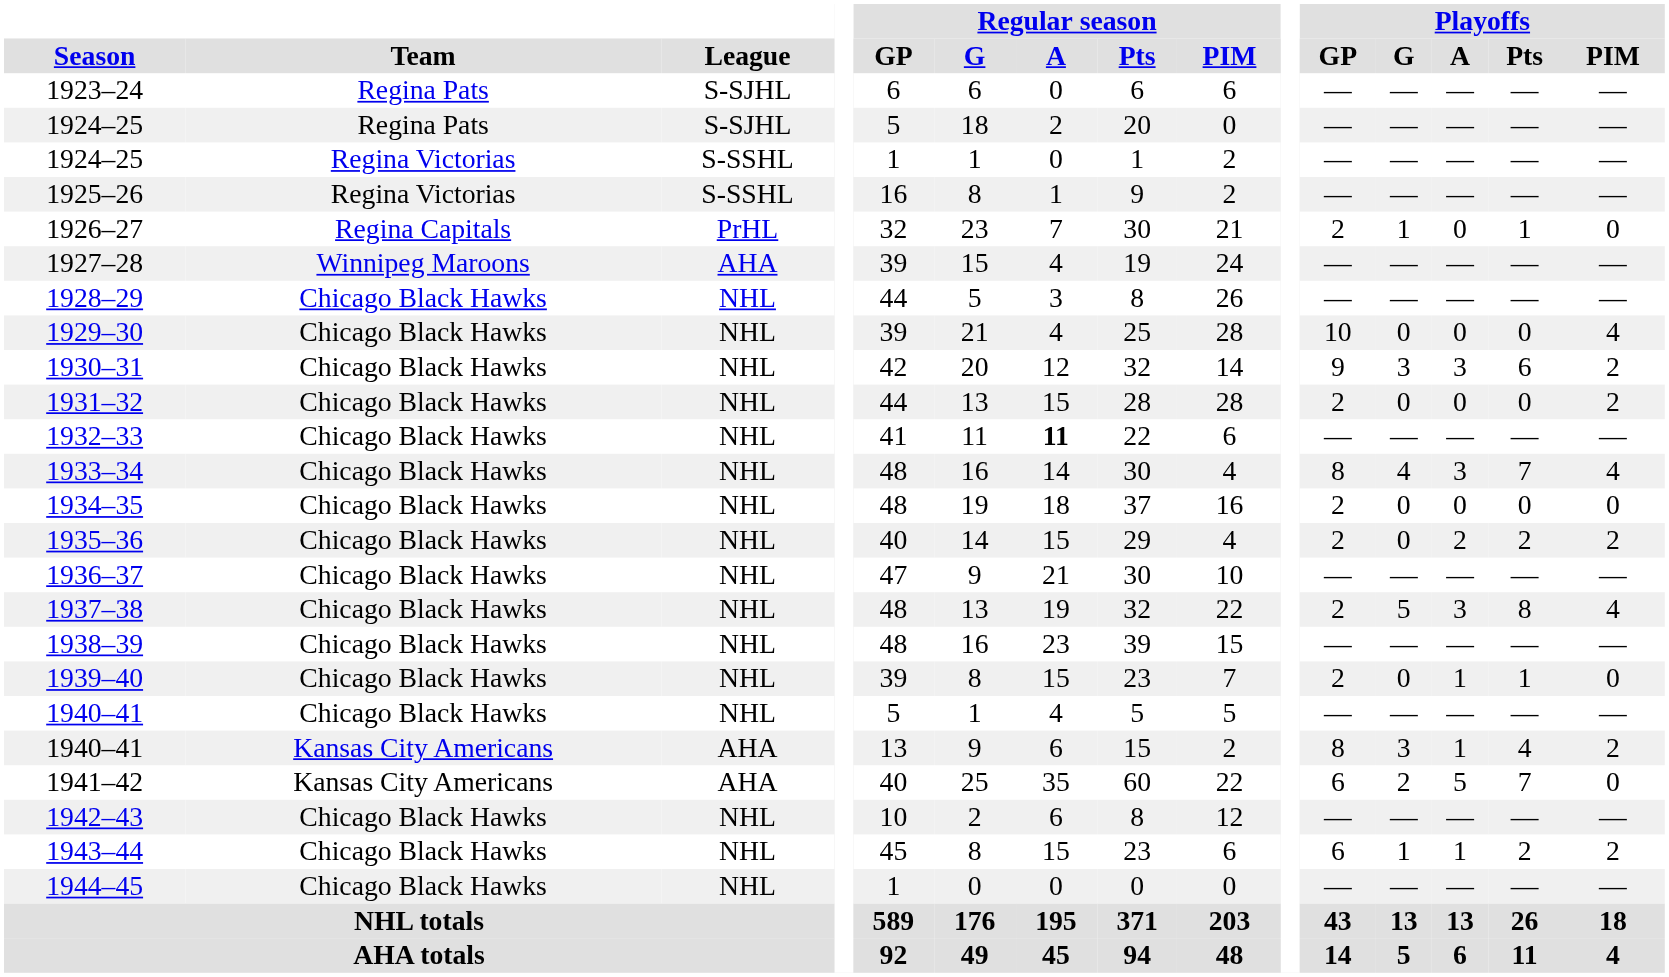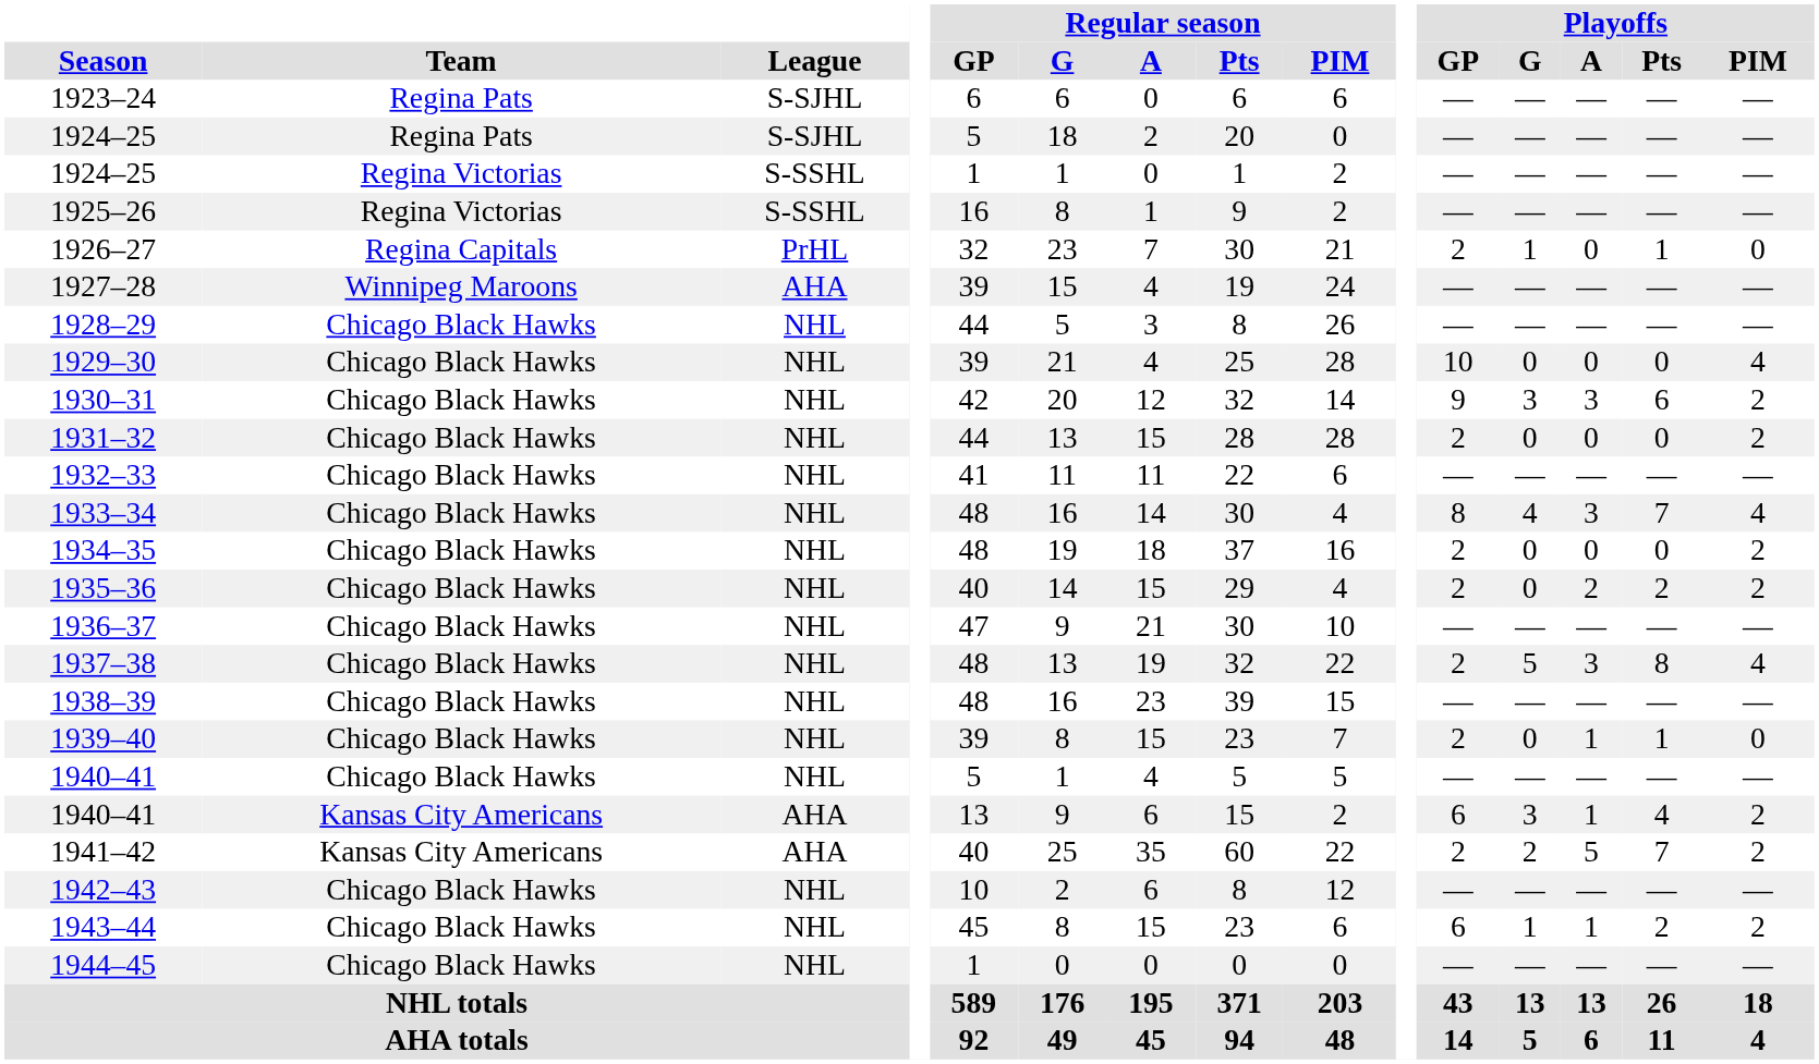 <table border="0" cellpadding="1" cellspacing="0" style="text-align:center; width:60em;">
 <tr style="background:#e0e0e0;">
 <th colspan="3" style="background:#fff;"> </th>
 <th rowspan="99" style="background:#fff;"> </th>
 <th colspan="5"><a href='#'>Regular season</a></th>
 <th rowspan="99" style="background:#fff;"> </th>
 <th colspan="5"><a href='#'>Playoffs</a></th>
 </tr>
 <tr style="background:#e0e0e0;">
 <th><a href='#'>Season</a></th>
 <th>Team</th>
 <th>League</th>
 <th>GP</th>
 <th><a href='#'>G</a></th>
 <th><a href='#'>A</a></th>
 <th><a href='#'>Pts</a></th>
 <th><a href='#'>PIM</a></th>
 <th>GP</th>
 <th>G</th>
 <th>A</th>
 <th>Pts</th>
 <th>PIM</th>
 </tr>
 <tr>
 <td>1923–24</td>
 <td><a href='#'>Regina Pats</a></td>
 <td>S-SJHL</td>
 <td>6</td>
 <td>6</td>
 <td>0</td>
 <td>6</td>
 <td>6</td>
 <td>—</td>
 <td>—</td>
 <td>—</td>
 <td>—</td>
 <td>—</td>
 </tr>
 <tr style="background: #f0f0f0;">
 <td>1924–25</td>
 <td>Regina Pats</td>
 <td>S-SJHL</td>
 <td>5</td>
 <td>18</td>
 <td>2</td>
 <td>20</td>
 <td>0</td>
 <td>—</td>
 <td>—</td>
 <td>—</td>
 <td>—</td>
 <td>—</td>
 </tr>
 <tr>
 <td>1924–25</td>
 <td><a href='#'>Regina Victorias</a></td>
 <td>S-SSHL</td>
 <td>1</td>
 <td>1</td>
 <td>0</td>
 <td>1</td>
 <td>2</td>
 <td>—</td>
 <td>—</td>
 <td>—</td>
 <td>—</td>
 <td>—</td>
 </tr>
 <tr style="background: #f0f0f0;">
 <td>1925–26</td>
 <td>Regina Victorias</td>
 <td>S-SSHL</td>
 <td>16</td>
 <td>8</td>
 <td>1</td>
 <td>9</td>
 <td>2</td>
 <td>—</td>
 <td>—</td>
 <td>—</td>
 <td>—</td>
 <td>—</td>
 </tr>
 <tr>
 <td>1926–27</td>
 <td><a href='#'>Regina Capitals</a></td>
 <td><a href='#'>PrHL</a></td>
 <td>32</td>
 <td>23</td>
 <td>7</td>
 <td>30</td>
 <td>21</td>
 <td>2</td>
 <td>1</td>
 <td>0</td>
 <td>1</td>
 <td>0</td>
 </tr>
 <tr style="background: #f0f0f0;">
 <td>1927–28</td>
 <td><a href='#'>Winnipeg Maroons</a></td>
 <td><a href='#'>AHA</a></td>
 <td>39</td>
 <td>15</td>
 <td>4</td>
 <td>19</td>
 <td>24</td>
 <td>—</td>
 <td>—</td>
 <td>—</td>
 <td>—</td>
 <td>—</td>
 </tr>
 <tr>
 <td><a href='#'>1928–29</a></td>
 <td><a href='#'>Chicago Black Hawks</a></td>
 <td><a href='#'>NHL</a></td>
 <td>44</td>
 <td>5</td>
 <td>3</td>
 <td>8</td>
 <td>26</td>
 <td>—</td>
 <td>—</td>
 <td>—</td>
 <td>—</td>
 <td>—</td>
 </tr>
 <tr style="background: #f0f0f0;">
 <td><a href='#'>1929–30</a></td>
 <td>Chicago Black Hawks</td>
 <td>NHL</td>
 <td>39</td>
 <td>21</td>
 <td>4</td>
 <td>25</td>
 <td>28</td>
 <td>10</td>
 <td>0</td>
 <td>0</td>
 <td>0</td>
 <td>4</td>
 </tr>
 <tr>
 <td><a href='#'>1930–31</a></td>
 <td>Chicago Black Hawks</td>
 <td>NHL</td>
 <td>42</td>
 <td>20</td>
 <td>12</td>
 <td>32</td>
 <td>14</td>
 <td>9</td>
 <td>3</td>
 <td>3</td>
 <td>6</td>
 <td>2</td>
 </tr>
 <tr style="background: #f0f0f0;">
 <td><a href='#'>1931–32</a></td>
 <td>Chicago Black Hawks</td>
 <td>NHL</td>
 <td>44</td>
 <td>13</td>
 <td>15</td>
 <td>28</td>
 <td>28</td>
 <td>2</td>
 <td>0</td>
 <td>0</td>
 <td>0</td>
 <td>2</td>
 </tr>
 <tr>
 <td><a href='#'>1932–33</a></td>
 <td>Chicago Black Hawks</td>
 <td>NHL</td>
 <td>41</td>
 <td>11</td>
-<td><strong>11</strong></td>
+<td>11</td>
 <td>22</td>
 <td>6</td>
 <td>—</td>
 <td>—</td>
 <td>—</td>
 <td>—</td>
 <td>—</td>
 </tr>
 <tr style="background: #f0f0f0;">
 <td><a href='#'>1933–34</a></td>
 <td>Chicago Black Hawks</td>
 <td>NHL</td>
 <td>48</td>
 <td>16</td>
 <td>14</td>
 <td>30</td>
 <td>4</td>
 <td>8</td>
 <td>4</td>
 <td>3</td>
 <td>7</td>
 <td>4</td>
 </tr>
 <tr>
 <td><a href='#'>1934–35</a></td>
 <td>Chicago Black Hawks</td>
 <td>NHL</td>
 <td>48</td>
 <td>19</td>
 <td>18</td>
 <td>37</td>
 <td>16</td>
 <td>2</td>
 <td>0</td>
 <td>0</td>
 <td>0</td>
-<td>0</td>
+<td>2</td>
 </tr>
 <tr style="background: #f0f0f0;">
 <td><a href='#'>1935–36</a></td>
 <td>Chicago Black Hawks</td>
 <td>NHL</td>
 <td>40</td>
 <td>14</td>
 <td>15</td>
 <td>29</td>
 <td>4</td>
 <td>2</td>
 <td>0</td>
 <td>2</td>
 <td>2</td>
 <td>2</td>
 </tr>
 <tr>
 <td><a href='#'>1936–37</a></td>
 <td>Chicago Black Hawks</td>
 <td>NHL</td>
 <td>47</td>
 <td>9</td>
 <td>21</td>
 <td>30</td>
 <td>10</td>
 <td>—</td>
 <td>—</td>
 <td>—</td>
 <td>—</td>
 <td>—</td>
 </tr>
 <tr style="background: #f0f0f0;">
 <td><a href='#'>1937–38</a></td>
 <td>Chicago Black Hawks</td>
 <td>NHL</td>
 <td>48</td>
 <td>13</td>
 <td>19</td>
 <td>32</td>
 <td>22</td>
 <td>2</td>
 <td>5</td>
 <td>3</td>
 <td>8</td>
 <td>4</td>
 </tr>
 <tr>
 <td><a href='#'>1938–39</a></td>
 <td>Chicago Black Hawks</td>
 <td>NHL</td>
 <td>48</td>
 <td>16</td>
 <td>23</td>
 <td>39</td>
 <td>15</td>
 <td>—</td>
 <td>—</td>
 <td>—</td>
 <td>—</td>
 <td>—</td>
 </tr>
 <tr style="background: #f0f0f0;">
 <td><a href='#'>1939–40</a></td>
 <td>Chicago Black Hawks</td>
 <td>NHL</td>
 <td>39</td>
 <td>8</td>
 <td>15</td>
 <td>23</td>
 <td>7</td>
 <td>2</td>
 <td>0</td>
 <td>1</td>
 <td>1</td>
 <td>0</td>
 </tr>
 <tr>
 <td><a href='#'>1940–41</a></td>
 <td>Chicago Black Hawks</td>
 <td>NHL</td>
 <td>5</td>
 <td>1</td>
 <td>4</td>
 <td>5</td>
 <td>5</td>
 <td>—</td>
 <td>—</td>
 <td>—</td>
 <td>—</td>
 <td>—</td>
 </tr>
 <tr style="background: #f0f0f0;">
 <td>1940–41</td>
 <td><a href='#'>Kansas City Americans</a></td>
 <td>AHA</td>
 <td>13</td>
 <td>9</td>
 <td>6</td>
 <td>15</td>
 <td>2</td>
-<td>8</td>
+<td>6</td>
 <td>3</td>
 <td>1</td>
 <td>4</td>
 <td>2</td>
 </tr>
 <tr>
 <td>1941–42</td>
 <td>Kansas City Americans</td>
 <td>AHA</td>
 <td>40</td>
 <td>25</td>
 <td>35</td>
 <td>60</td>
 <td>22</td>
-<td>6</td>
+<td>2</td>
 <td>2</td>
 <td>5</td>
 <td>7</td>
-<td>0</td>
+<td>2</td>
 </tr>
 <tr style="background: #f0f0f0;">
 <td><a href='#'>1942–43</a></td>
 <td>Chicago Black Hawks</td>
 <td>NHL</td>
 <td>10</td>
 <td>2</td>
 <td>6</td>
 <td>8</td>
 <td>12</td>
 <td>—</td>
 <td>—</td>
 <td>—</td>
 <td>—</td>
 <td>—</td>
 </tr>
 <tr>
 <td><a href='#'>1943–44</a></td>
 <td>Chicago Black Hawks</td>
 <td>NHL</td>
 <td>45</td>
 <td>8</td>
 <td>15</td>
 <td>23</td>
 <td>6</td>
 <td>6</td>
 <td>1</td>
 <td>1</td>
 <td>2</td>
 <td>2</td>
 </tr>
 <tr style="background: #f0f0f0;">
 <td><a href='#'>1944–45</a></td>
 <td>Chicago Black Hawks</td>
 <td>NHL</td>
 <td>1</td>
 <td>0</td>
 <td>0</td>
 <td>0</td>
 <td>0</td>
 <td>—</td>
 <td>—</td>
 <td>—</td>
 <td>—</td>
 <td>—</td>
 </tr>
 <tr style="background: #e0e0e0;">
 <th colspan="3">NHL totals</th>
 <th>589</th>
 <th>176</th>
 <th>195</th>
 <th>371</th>
 <th>203</th>
 <th>43</th>
 <th>13</th>
 <th>13</th>
 <th>26</th>
 <th>18</th>
 </tr>
 <tr style="background: #e0e0e0;">
 <th colspan="3">AHA totals</th>
 <th>92</th>
 <th>49</th>
 <th>45</th>
 <th>94</th>
 <th>48</th>
 <th>14</th>
 <th>5</th>
 <th>6</th>
 <th>11</th>
 <th>4</th>
 </tr>
 </table>
